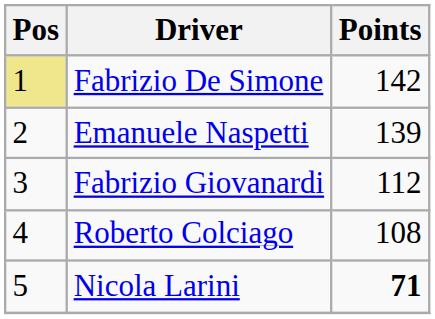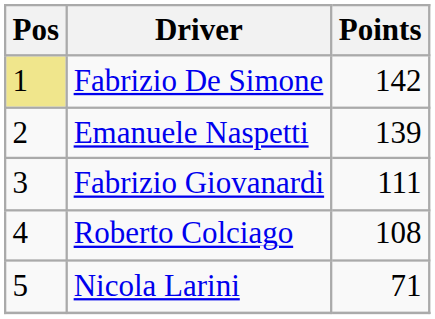 <table class="wikitable" style="font-size: 85%;">
 <tr>
 <th>Pos</th>
 <th>Driver</th>
 <th>Points</th>
 </tr>
 <tr>
 <td style="background: khaki;">1</td>
 <td> <a href='#'>Fabrizio De Simone</a></td>
 <td align="right">142</td>
 </tr>
 <tr>
 <td>2</td>
 <td> <a href='#'>Emanuele Naspetti</a></td>
 <td align="right">139</td>
 </tr>
 <tr>
 <td>3</td>
 <td> <a href='#'>Fabrizio Giovanardi</a></td>
-<td align="right">112</td>
+<td align="right">111</td>
 </tr>
 <tr>
 <td>4</td>
 <td> <a href='#'>Roberto Colciago</a></td>
 <td align="right">108</td>
 </tr>
 <tr>
 <td>5</td>
 <td> <a href='#'>Nicola Larini</a></td>
-<td align="right"><strong>71</strong></td>
+<td align="right">71</td>
 </tr>
 <tr>
 </tr>
 </table>
